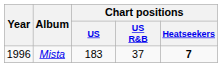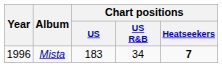 <table class="wikitable" style="text-align:center;">
 <tr>
 <th rowspan="2">Year</th>
 <th rowspan="2">Album</th>
 <th colspan="3">Chart positions</th>
 </tr>
 <tr style="font-size:smaller;">
 <th style="width:60px;"><a href='#'>US</a></th>
 <th style="width:60px;"><a href='#'>US<br>R&B</a></th>
 <th style="width:60px;"><a href='#'>Heatseekers</a></th>
 </tr>
 <tr>
 <td>1996</td>
 <td><em><a href='#'>Mista</a></em> </td>
 <td>183</td>
-<td>37</td>
+<td>34</td>
 <td><strong>7</strong></td>
 </tr>
 </table>
